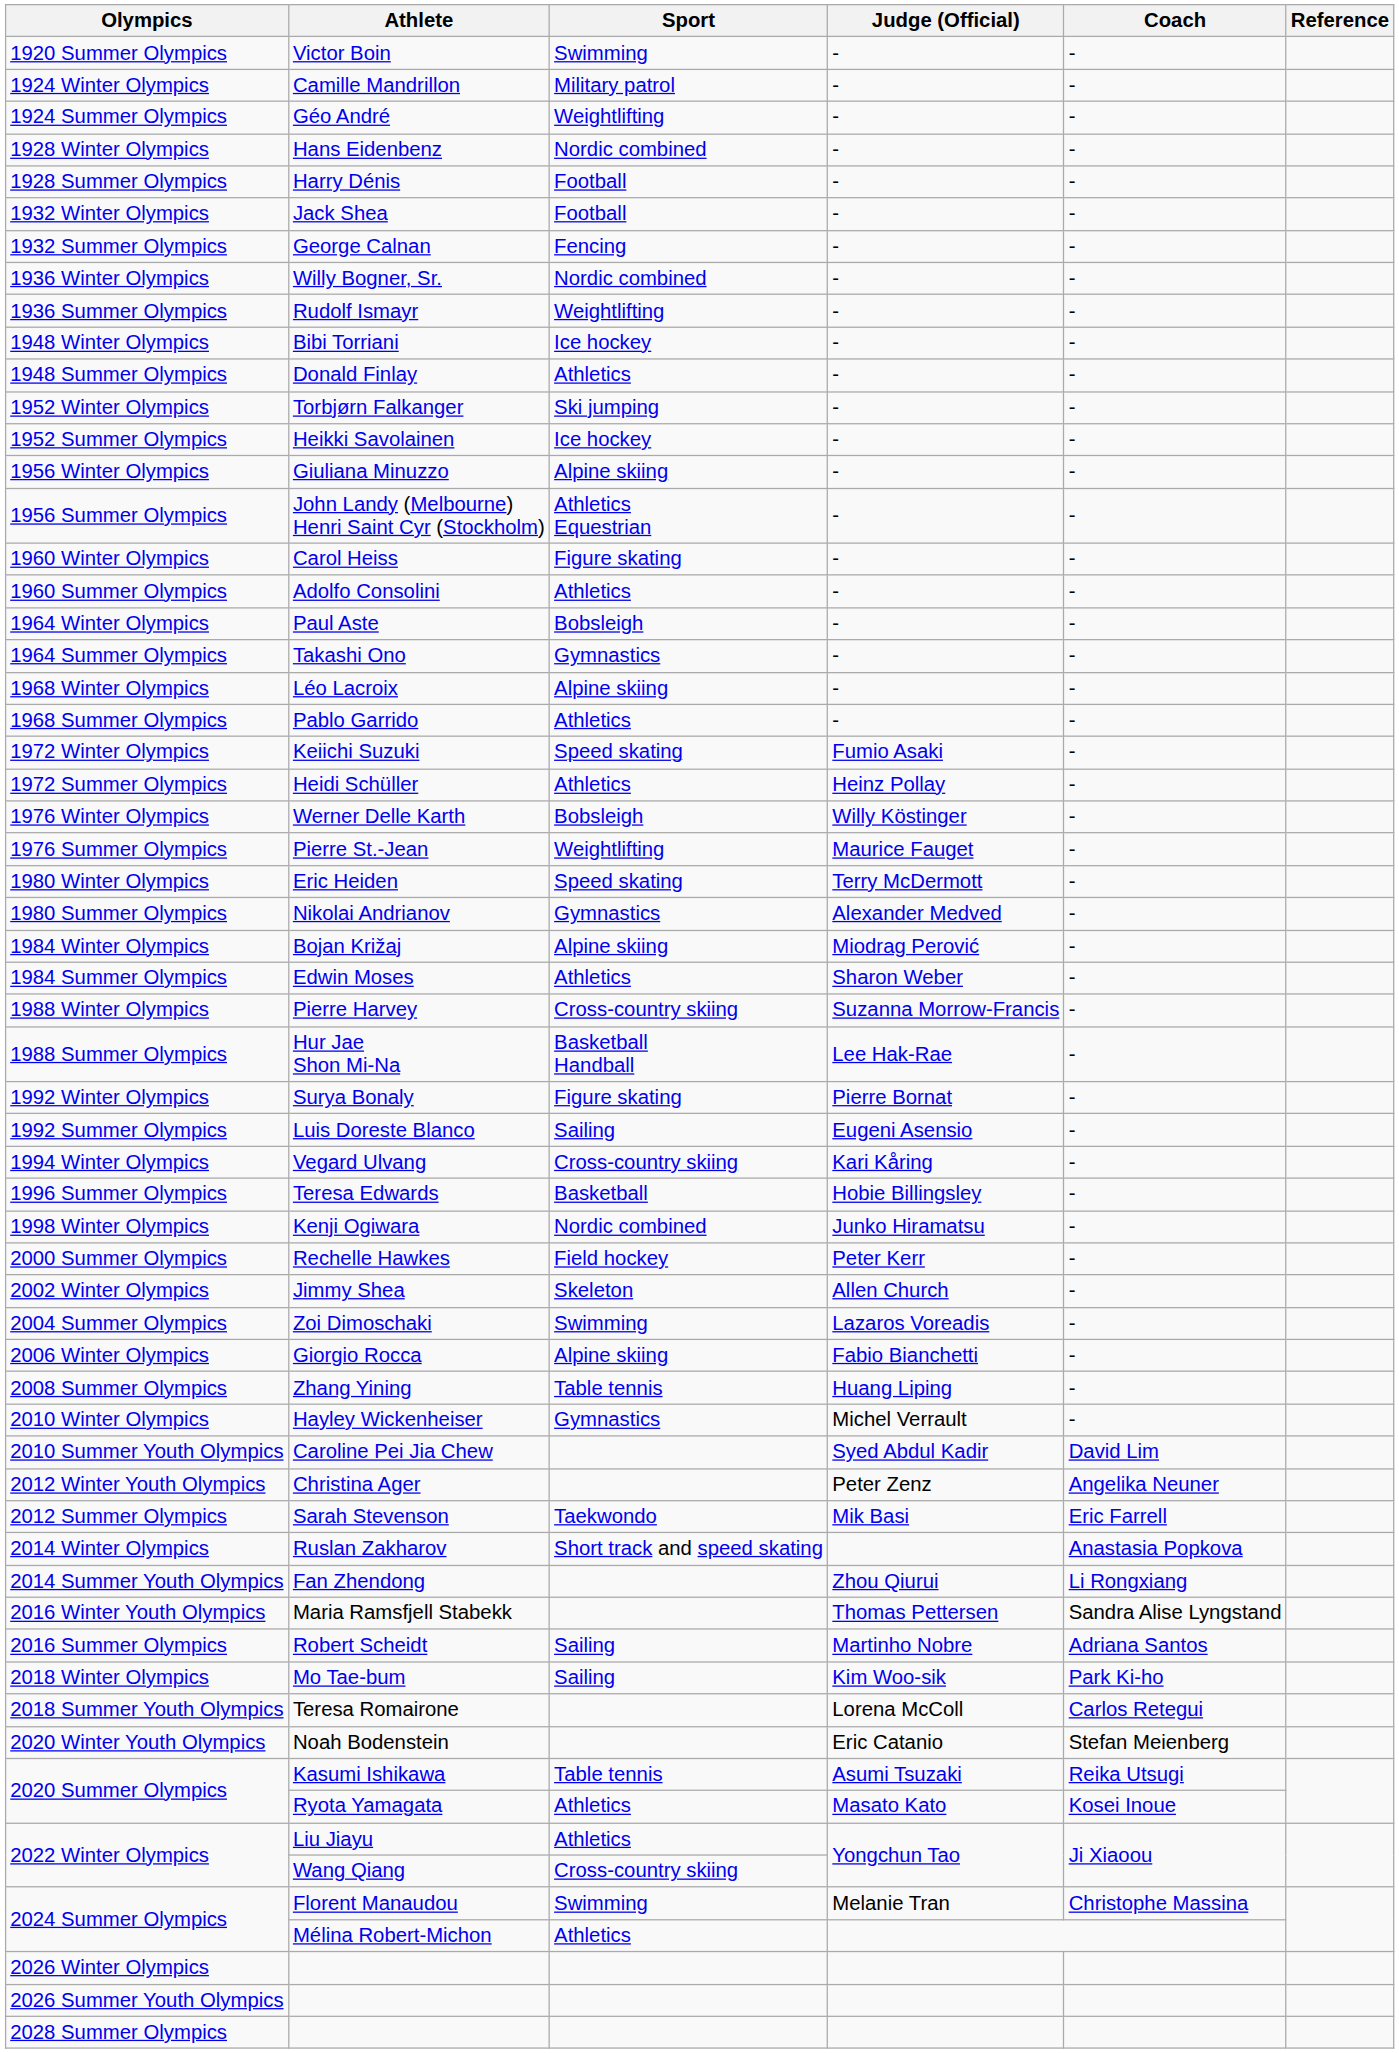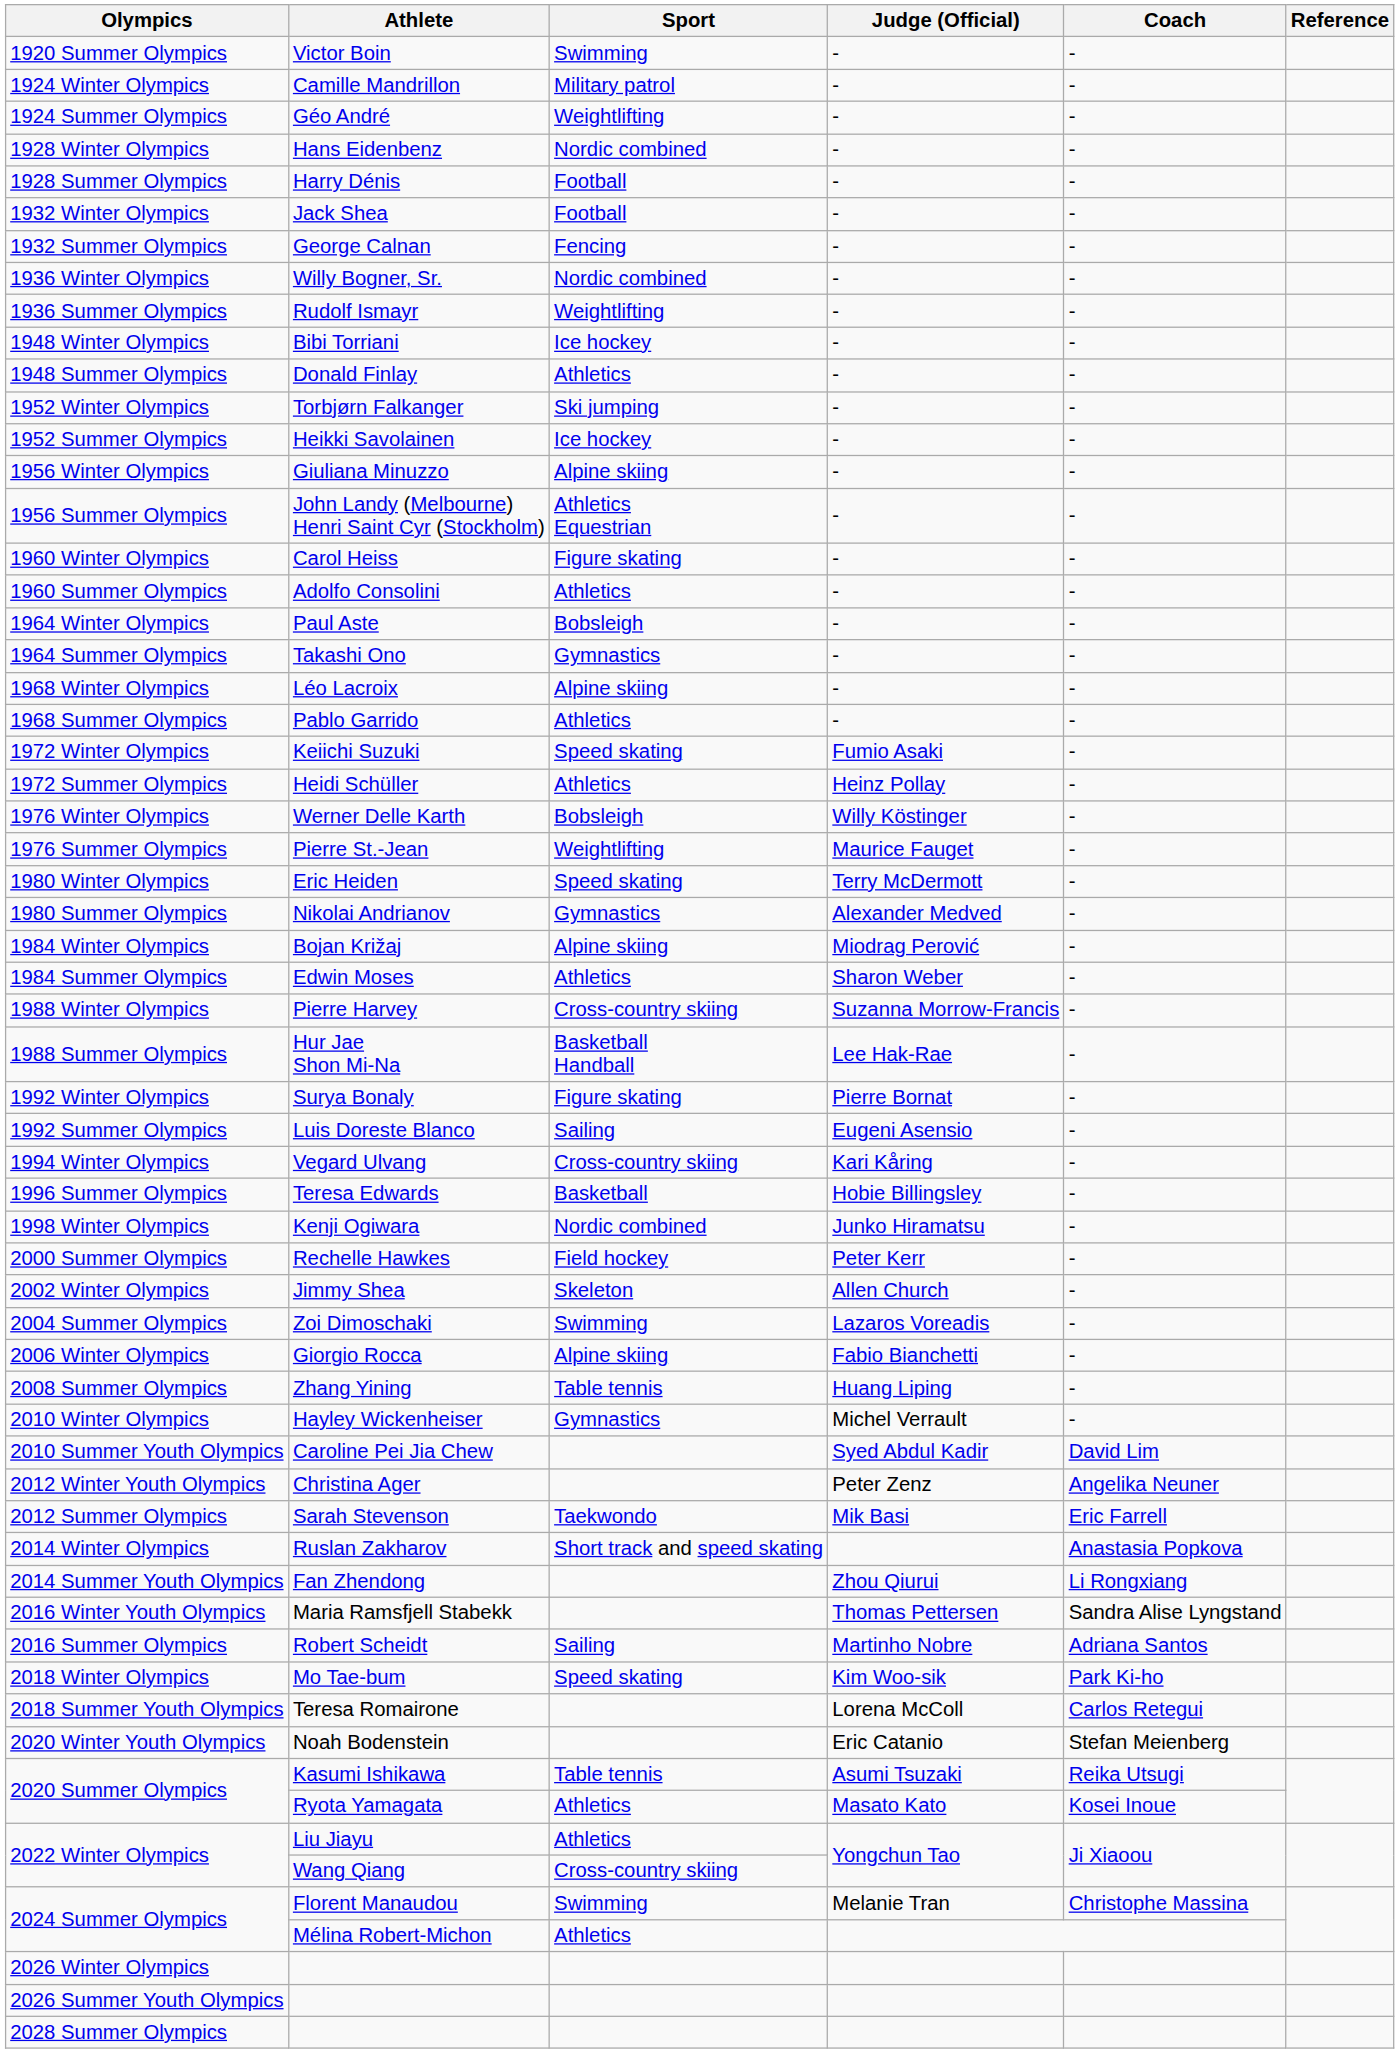 <table class="wikitable" style="margin:auto;">
 <tr style="background:#efefef;">
 <th>Olympics</th>
 <th>Athlete</th>
 <th>Sport</th>
 <th>Judge (Official)</th>
 <th>Coach</th>
 <th>Reference</th>
 </tr>
 <tr>
 <td><a href='#'>1920 Summer Olympics</a></td>
 <td><a href='#'>Victor Boin</a></td>
 <td><a href='#'>Swimming</a></td>
 <td>-</td>
 <td>-</td>
 <td></td>
 </tr>
 <tr>
 <td><a href='#'>1924 Winter Olympics</a></td>
 <td><a href='#'>Camille Mandrillon</a></td>
 <td><a href='#'>Military patrol</a></td>
 <td>-</td>
 <td>-</td>
 <td></td>
 </tr>
 <tr>
 <td><a href='#'>1924 Summer Olympics</a></td>
 <td><a href='#'>Géo André</a></td>
 <td><a href='#'>Weightlifting</a></td>
 <td>-</td>
 <td>-</td>
 <td></td>
 </tr>
 <tr>
 <td><a href='#'>1928 Winter Olympics</a></td>
 <td><a href='#'>Hans Eidenbenz</a></td>
 <td><a href='#'>Nordic combined</a></td>
 <td>-</td>
 <td>-</td>
 <td></td>
 </tr>
 <tr>
 <td><a href='#'>1928 Summer Olympics</a></td>
 <td><a href='#'>Harry Dénis</a></td>
 <td><a href='#'>Football</a></td>
 <td>-</td>
 <td>-</td>
 <td></td>
 </tr>
 <tr>
 <td><a href='#'>1932 Winter Olympics</a></td>
 <td><a href='#'>Jack Shea</a></td>
 <td><a href='#'>Football</a></td>
 <td>-</td>
 <td>-</td>
 <td></td>
 </tr>
 <tr>
 <td><a href='#'>1932 Summer Olympics</a></td>
 <td><a href='#'>George Calnan</a></td>
 <td><a href='#'>Fencing</a></td>
 <td>-</td>
 <td>-</td>
 <td></td>
 </tr>
 <tr>
 <td><a href='#'>1936 Winter Olympics</a></td>
 <td><a href='#'>Willy Bogner, Sr.</a></td>
 <td><a href='#'>Nordic combined</a></td>
 <td>-</td>
 <td>-</td>
 <td></td>
 </tr>
 <tr>
 <td><a href='#'>1936 Summer Olympics</a></td>
 <td><a href='#'>Rudolf Ismayr</a></td>
 <td><a href='#'>Weightlifting</a></td>
 <td>-</td>
 <td>-</td>
 <td></td>
 </tr>
 <tr>
 <td><a href='#'>1948 Winter Olympics</a></td>
 <td><a href='#'>Bibi Torriani</a></td>
 <td><a href='#'>Ice hockey</a></td>
 <td>-</td>
 <td>-</td>
 <td></td>
 </tr>
 <tr>
 <td><a href='#'>1948 Summer Olympics</a></td>
 <td><a href='#'>Donald Finlay</a></td>
 <td><a href='#'>Athletics</a></td>
 <td>-</td>
 <td>-</td>
 <td></td>
 </tr>
 <tr>
 <td><a href='#'>1952 Winter Olympics</a></td>
 <td><a href='#'>Torbjørn Falkanger</a></td>
 <td><a href='#'>Ski jumping</a></td>
 <td>-</td>
 <td>-</td>
 <td></td>
 </tr>
 <tr>
 <td><a href='#'>1952 Summer Olympics</a></td>
 <td><a href='#'>Heikki Savolainen</a></td>
 <td><a href='#'>Ice hockey</a></td>
 <td>-</td>
 <td>-</td>
 <td></td>
 </tr>
 <tr>
 <td><a href='#'>1956 Winter Olympics</a></td>
 <td><a href='#'>Giuliana Minuzzo</a></td>
 <td><a href='#'>Alpine skiing</a></td>
 <td>-</td>
 <td>-</td>
 <td></td>
 </tr>
 <tr>
 <td><a href='#'>1956 Summer Olympics</a></td>
 <td><a href='#'>John Landy</a> (<a href='#'>Melbourne</a>)<br><a href='#'>Henri Saint Cyr</a> (<a href='#'>Stockholm</a>)</td>
 <td><a href='#'>Athletics</a><br><a href='#'>Equestrian</a></td>
 <td>-</td>
 <td>-</td>
 <td></td>
 </tr>
 <tr>
 <td><a href='#'>1960 Winter Olympics</a></td>
 <td><a href='#'>Carol Heiss</a></td>
 <td><a href='#'>Figure skating</a></td>
 <td>-</td>
 <td>-</td>
 <td></td>
 </tr>
 <tr>
 <td><a href='#'>1960 Summer Olympics</a></td>
 <td><a href='#'>Adolfo Consolini</a></td>
 <td><a href='#'>Athletics</a></td>
 <td>-</td>
 <td>-</td>
 <td></td>
 </tr>
 <tr>
 <td><a href='#'>1964 Winter Olympics</a></td>
 <td><a href='#'>Paul Aste</a></td>
 <td><a href='#'>Bobsleigh</a></td>
 <td>-</td>
 <td>-</td>
 <td></td>
 </tr>
 <tr>
 <td><a href='#'>1964 Summer Olympics</a></td>
 <td><a href='#'>Takashi Ono</a></td>
 <td><a href='#'>Gymnastics</a></td>
 <td>-</td>
 <td>-</td>
 <td></td>
 </tr>
 <tr>
 <td><a href='#'>1968 Winter Olympics</a></td>
 <td><a href='#'>Léo Lacroix</a></td>
 <td><a href='#'>Alpine skiing</a></td>
 <td>-</td>
 <td>-</td>
 <td></td>
 </tr>
 <tr>
 <td><a href='#'>1968 Summer Olympics</a></td>
 <td><a href='#'>Pablo Garrido</a></td>
 <td><a href='#'>Athletics</a></td>
 <td>-</td>
 <td>-</td>
 <td></td>
 </tr>
 <tr>
 <td><a href='#'>1972 Winter Olympics</a></td>
 <td><a href='#'>Keiichi Suzuki</a></td>
 <td><a href='#'>Speed skating</a></td>
 <td><a href='#'>Fumio Asaki</a></td>
 <td>-</td>
 <td></td>
 </tr>
 <tr>
 <td><a href='#'>1972 Summer Olympics</a></td>
 <td><a href='#'>Heidi Schüller</a></td>
 <td><a href='#'>Athletics</a></td>
 <td><a href='#'>Heinz Pollay</a></td>
 <td>-</td>
 <td></td>
 </tr>
 <tr>
 <td><a href='#'>1976 Winter Olympics</a></td>
 <td><a href='#'>Werner Delle Karth</a></td>
 <td><a href='#'>Bobsleigh</a></td>
 <td><a href='#'>Willy Köstinger</a></td>
 <td>-</td>
 <td></td>
 </tr>
 <tr>
 <td><a href='#'>1976 Summer Olympics</a></td>
 <td><a href='#'>Pierre St.-Jean</a></td>
 <td><a href='#'>Weightlifting</a></td>
 <td><a href='#'>Maurice Fauget</a></td>
 <td>-</td>
 <td></td>
 </tr>
 <tr>
 <td><a href='#'>1980 Winter Olympics</a></td>
 <td><a href='#'>Eric Heiden</a></td>
 <td><a href='#'>Speed skating</a></td>
 <td><a href='#'>Terry McDermott</a></td>
 <td>-</td>
 <td></td>
 </tr>
 <tr>
 <td><a href='#'>1980 Summer Olympics</a></td>
 <td><a href='#'>Nikolai Andrianov</a></td>
 <td><a href='#'>Gymnastics</a></td>
 <td><a href='#'>Alexander Medved</a></td>
 <td>-</td>
 <td></td>
 </tr>
 <tr>
 <td><a href='#'>1984 Winter Olympics</a></td>
 <td><a href='#'>Bojan Križaj</a></td>
 <td><a href='#'>Alpine skiing</a></td>
 <td><a href='#'>Miodrag Perović</a></td>
 <td>-</td>
 <td></td>
 </tr>
 <tr>
 <td><a href='#'>1984 Summer Olympics</a></td>
 <td><a href='#'>Edwin Moses</a></td>
 <td><a href='#'>Athletics</a></td>
 <td><a href='#'>Sharon Weber</a></td>
 <td>-</td>
 <td></td>
 </tr>
 <tr>
 <td><a href='#'>1988 Winter Olympics</a></td>
 <td><a href='#'>Pierre Harvey</a></td>
 <td><a href='#'>Cross-country skiing</a></td>
 <td><a href='#'>Suzanna Morrow-Francis</a></td>
 <td>-</td>
 <td></td>
 </tr>
 <tr>
 <td><a href='#'>1988 Summer Olympics</a></td>
 <td><a href='#'>Hur Jae</a><br><a href='#'>Shon Mi-Na</a></td>
 <td><a href='#'>Basketball</a><br><a href='#'>Handball</a></td>
 <td><a href='#'>Lee Hak-Rae</a></td>
 <td>-</td>
 <td></td>
 </tr>
 <tr>
 <td><a href='#'>1992 Winter Olympics</a></td>
 <td><a href='#'>Surya Bonaly</a></td>
 <td><a href='#'>Figure skating</a></td>
 <td><a href='#'>Pierre Bornat</a></td>
 <td>-</td>
 <td></td>
 </tr>
 <tr>
 <td><a href='#'>1992 Summer Olympics</a></td>
 <td><a href='#'>Luis Doreste Blanco</a></td>
 <td><a href='#'>Sailing</a></td>
 <td><a href='#'>Eugeni Asensio</a></td>
 <td>-</td>
 <td></td>
 </tr>
 <tr>
 <td><a href='#'>1994 Winter Olympics</a></td>
 <td><a href='#'>Vegard Ulvang</a></td>
 <td><a href='#'>Cross-country skiing</a></td>
 <td><a href='#'>Kari Kåring</a></td>
 <td>-</td>
 <td></td>
 </tr>
 <tr>
 <td><a href='#'>1996 Summer Olympics</a></td>
 <td><a href='#'>Teresa Edwards</a></td>
 <td><a href='#'>Basketball</a></td>
 <td><a href='#'>Hobie Billingsley</a></td>
 <td>-</td>
 <td></td>
 </tr>
 <tr>
 <td><a href='#'>1998 Winter Olympics</a></td>
 <td><a href='#'>Kenji Ogiwara</a></td>
 <td><a href='#'>Nordic combined</a></td>
 <td><a href='#'>Junko Hiramatsu</a></td>
 <td>-</td>
 <td></td>
 </tr>
 <tr>
 <td><a href='#'>2000 Summer Olympics</a></td>
 <td><a href='#'>Rechelle Hawkes</a></td>
 <td><a href='#'>Field hockey</a></td>
 <td><a href='#'>Peter Kerr</a></td>
 <td>-</td>
 <td></td>
 </tr>
 <tr>
 <td><a href='#'>2002 Winter Olympics</a></td>
 <td><a href='#'>Jimmy Shea</a></td>
 <td><a href='#'>Skeleton</a></td>
 <td><a href='#'>Allen Church</a></td>
 <td>-</td>
 <td></td>
 </tr>
 <tr>
 <td><a href='#'>2004 Summer Olympics</a></td>
 <td><a href='#'>Zoi Dimoschaki</a></td>
 <td><a href='#'>Swimming</a></td>
 <td><a href='#'>Lazaros Voreadis</a></td>
 <td>-</td>
 <td></td>
 </tr>
 <tr>
 <td><a href='#'>2006 Winter Olympics</a></td>
 <td><a href='#'>Giorgio Rocca</a></td>
 <td><a href='#'>Alpine skiing</a></td>
 <td><a href='#'>Fabio Bianchetti</a></td>
 <td>-</td>
 <td></td>
 </tr>
 <tr>
 <td><a href='#'>2008 Summer Olympics</a></td>
 <td><a href='#'>Zhang Yining</a></td>
 <td><a href='#'>Table tennis</a></td>
 <td><a href='#'>Huang Liping</a></td>
 <td>-</td>
 <td></td>
 </tr>
 <tr>
 <td><a href='#'>2010 Winter Olympics</a></td>
 <td><a href='#'>Hayley Wickenheiser</a></td>
 <td><a href='#'>Gymnastics</a></td>
 <td>Michel Verrault</td>
 <td>-</td>
 <td></td>
 </tr>
 <tr>
 <td><a href='#'>2010 Summer Youth Olympics</a></td>
 <td><a href='#'>Caroline Pei Jia Chew</a></td>
 <td></td>
 <td><a href='#'>Syed Abdul Kadir</a></td>
 <td><a href='#'>David Lim</a></td>
 <td></td>
 </tr>
 <tr>
 <td><a href='#'>2012 Winter Youth Olympics</a></td>
 <td><a href='#'>Christina Ager</a></td>
 <td></td>
 <td>Peter Zenz</td>
 <td><a href='#'>Angelika Neuner</a></td>
 <td></td>
 </tr>
 <tr>
 <td><a href='#'>2012 Summer Olympics</a></td>
 <td><a href='#'>Sarah Stevenson</a></td>
 <td><a href='#'>Taekwondo</a></td>
 <td><a href='#'>Mik Basi</a></td>
 <td><a href='#'>Eric Farrell</a></td>
 <td></td>
 </tr>
 <tr>
 <td><a href='#'>2014 Winter Olympics</a></td>
 <td><a href='#'>Ruslan Zakharov</a></td>
 <td><a href='#'>Short track</a> and <a href='#'>speed skating</a></td>
 <td> </td>
 <td><a href='#'>Anastasia Popkova</a></td>
 <td></td>
 </tr>
 <tr>
 <td><a href='#'>2014 Summer Youth Olympics</a></td>
 <td><a href='#'>Fan Zhendong</a></td>
 <td></td>
 <td><a href='#'>Zhou Qiurui</a></td>
 <td><a href='#'>Li Rongxiang</a></td>
 <td></td>
 </tr>
 <tr>
 <td><a href='#'>2016 Winter Youth Olympics</a></td>
 <td>Maria Ramsfjell Stabekk</td>
 <td></td>
 <td><a href='#'>Thomas Pettersen</a></td>
 <td>Sandra Alise Lyngstand</td>
 <td></td>
 </tr>
 <tr>
 <td><a href='#'>2016 Summer Olympics</a></td>
 <td><a href='#'>Robert Scheidt</a></td>
 <td><a href='#'>Sailing</a></td>
 <td><a href='#'>Martinho Nobre</a></td>
 <td><a href='#'>Adriana Santos</a></td>
 <td></td>
 </tr>
 <tr>
 <td><a href='#'>2018 Winter Olympics</a></td>
 <td><a href='#'>Mo Tae-bum</a></td>
-<td><a href='#'>Sailing</a></td>
+<td><a href='#'>Speed skating</a></td>
 <td><a href='#'>Kim Woo-sik</a></td>
 <td><a href='#'>Park Ki-ho</a></td>
 <td></td>
 </tr>
 <tr>
 <td><a href='#'>2018 Summer Youth Olympics</a></td>
 <td>Teresa Romairone</td>
 <td></td>
 <td>Lorena McColl</td>
 <td><a href='#'>Carlos Retegui</a></td>
 <td></td>
 </tr>
 <tr>
 <td><a href='#'>2020 Winter Youth Olympics</a></td>
 <td>Noah Bodenstein</td>
 <td></td>
 <td>Eric Catanio</td>
 <td>Stefan Meienberg</td>
 <td></td>
 </tr>
 <tr>
 <td rowspan="2"><a href='#'>2020 Summer Olympics</a></td>
 <td><a href='#'>Kasumi Ishikawa</a></td>
 <td><a href='#'>Table tennis</a></td>
 <td><a href='#'>Asumi Tsuzaki</a></td>
 <td><a href='#'>Reika  Utsugi</a></td>
 <td rowspan="2"></td>
 </tr>
 <tr>
 <td><a href='#'>Ryota Yamagata</a></td>
 <td><a href='#'>Athletics</a></td>
 <td><a href='#'>Masato Kato</a></td>
 <td><a href='#'>Kosei Inoue</a></td>
 </tr>
 <tr>
 <td rowspan="2"><a href='#'>2022 Winter Olympics</a></td>
 <td><a href='#'>Liu Jiayu</a></td>
 <td><a href='#'>Athletics</a></td>
 <td rowspan="2"><a href='#'>Yongchun Tao</a></td>
 <td rowspan="2"><a href='#'>Ji Xiaoou</a></td>
 <td rowspan="2"></td>
 </tr>
 <tr>
 <td><a href='#'>Wang Qiang</a></td>
 <td><a href='#'>Cross-country skiing</a></td>
 </tr>
 <tr>
 <td rowspan="2"><a href='#'>2024 Summer Olympics</a></td>
 <td><a href='#'>Florent Manaudou</a></td>
 <td><a href='#'>Swimming</a></td>
 <td>Melanie Tran</td>
 <td><a href='#'>Christophe Massina</a></td>
 <td rowspan="2"></td>
 </tr>
 <tr>
 <td><a href='#'>Mélina Robert-Michon</a></td>
 <td><a href='#'>Athletics</a></td>
 </tr>
 <tr>
 <td><a href='#'>2026 Winter Olympics</a></td>
 <td></td>
 <td></td>
 <td></td>
 <td></td>
 <td></td>
 </tr>
 <tr>
 <td><a href='#'>2026 Summer Youth Olympics</a></td>
 <td></td>
 <td></td>
 <td></td>
 <td></td>
 <td></td>
 </tr>
 <tr>
 <td><a href='#'>2028 Summer Olympics</a></td>
 <td></td>
 <td></td>
 <td></td>
 <td></td>
 <td></td>
 </tr>
 </table>
